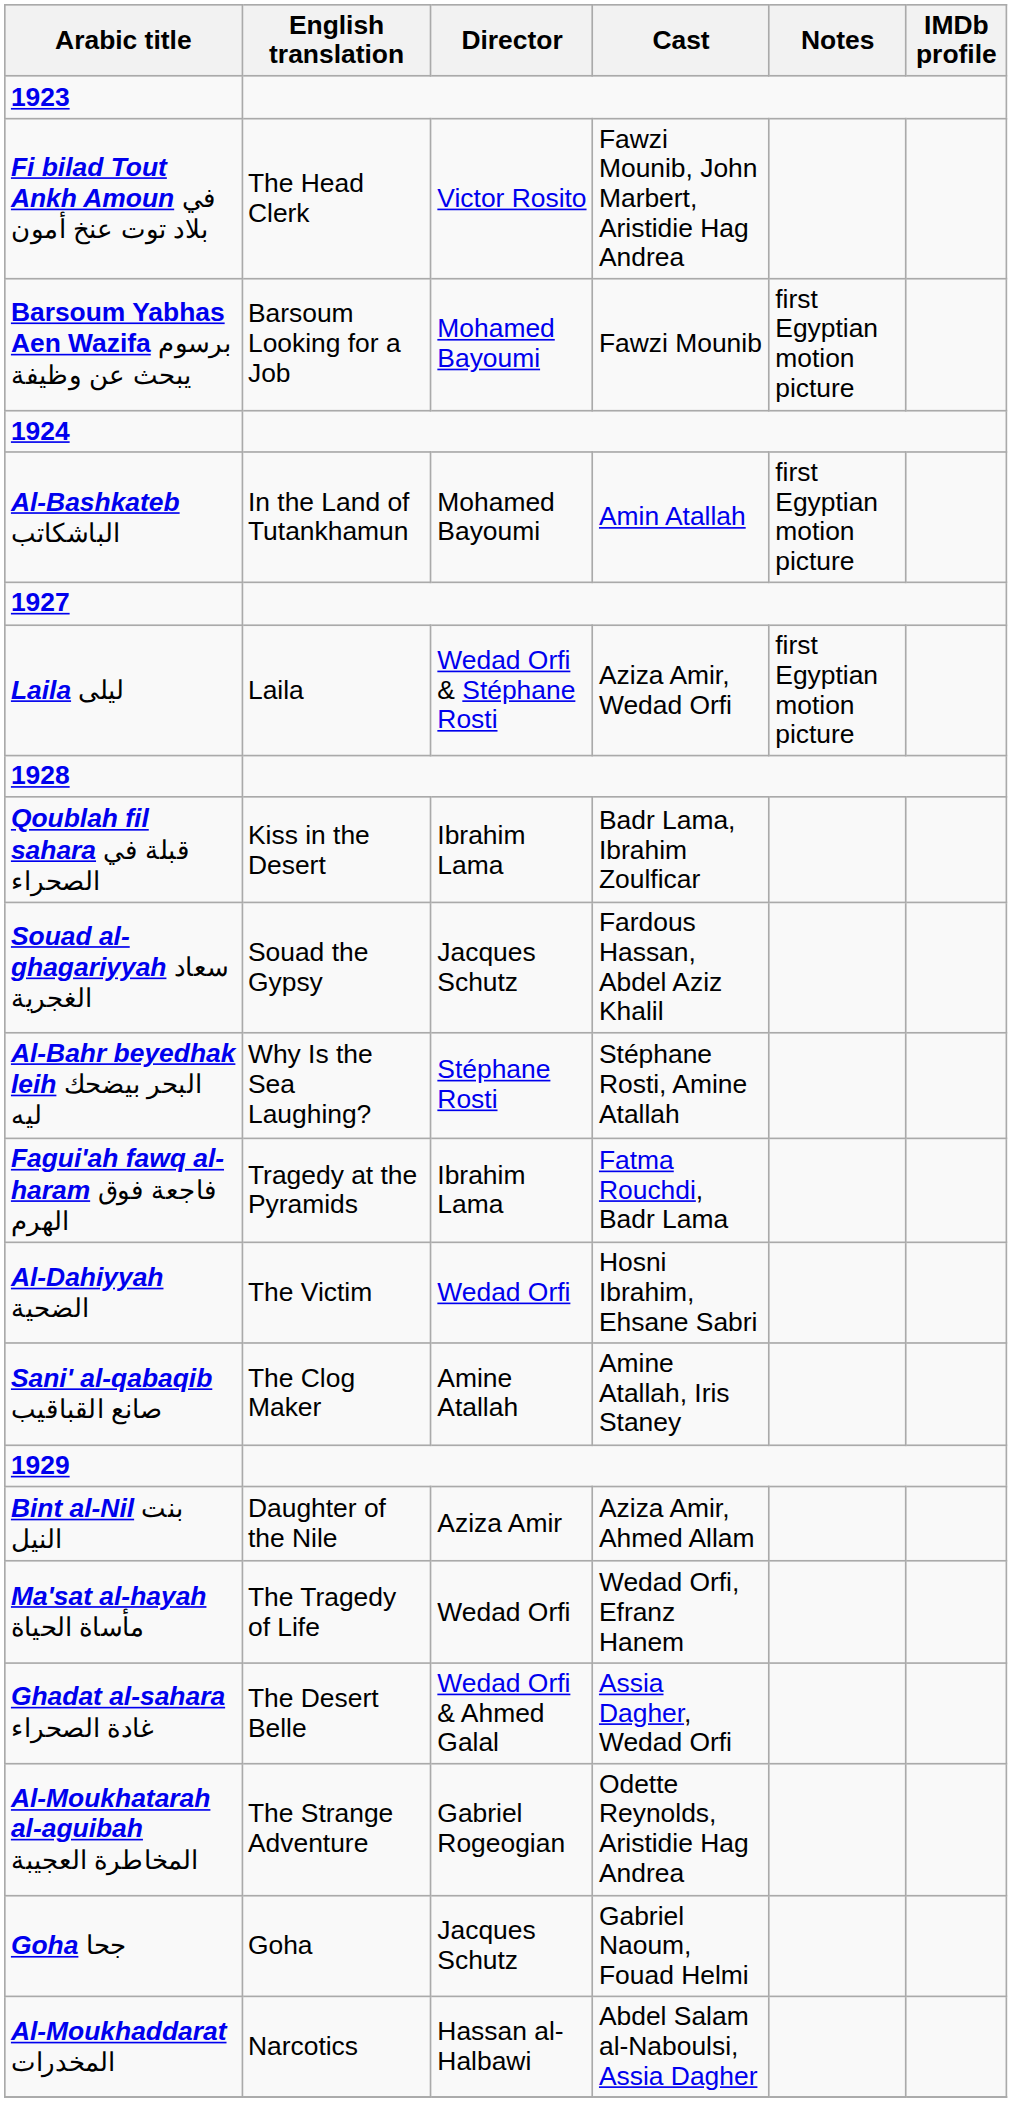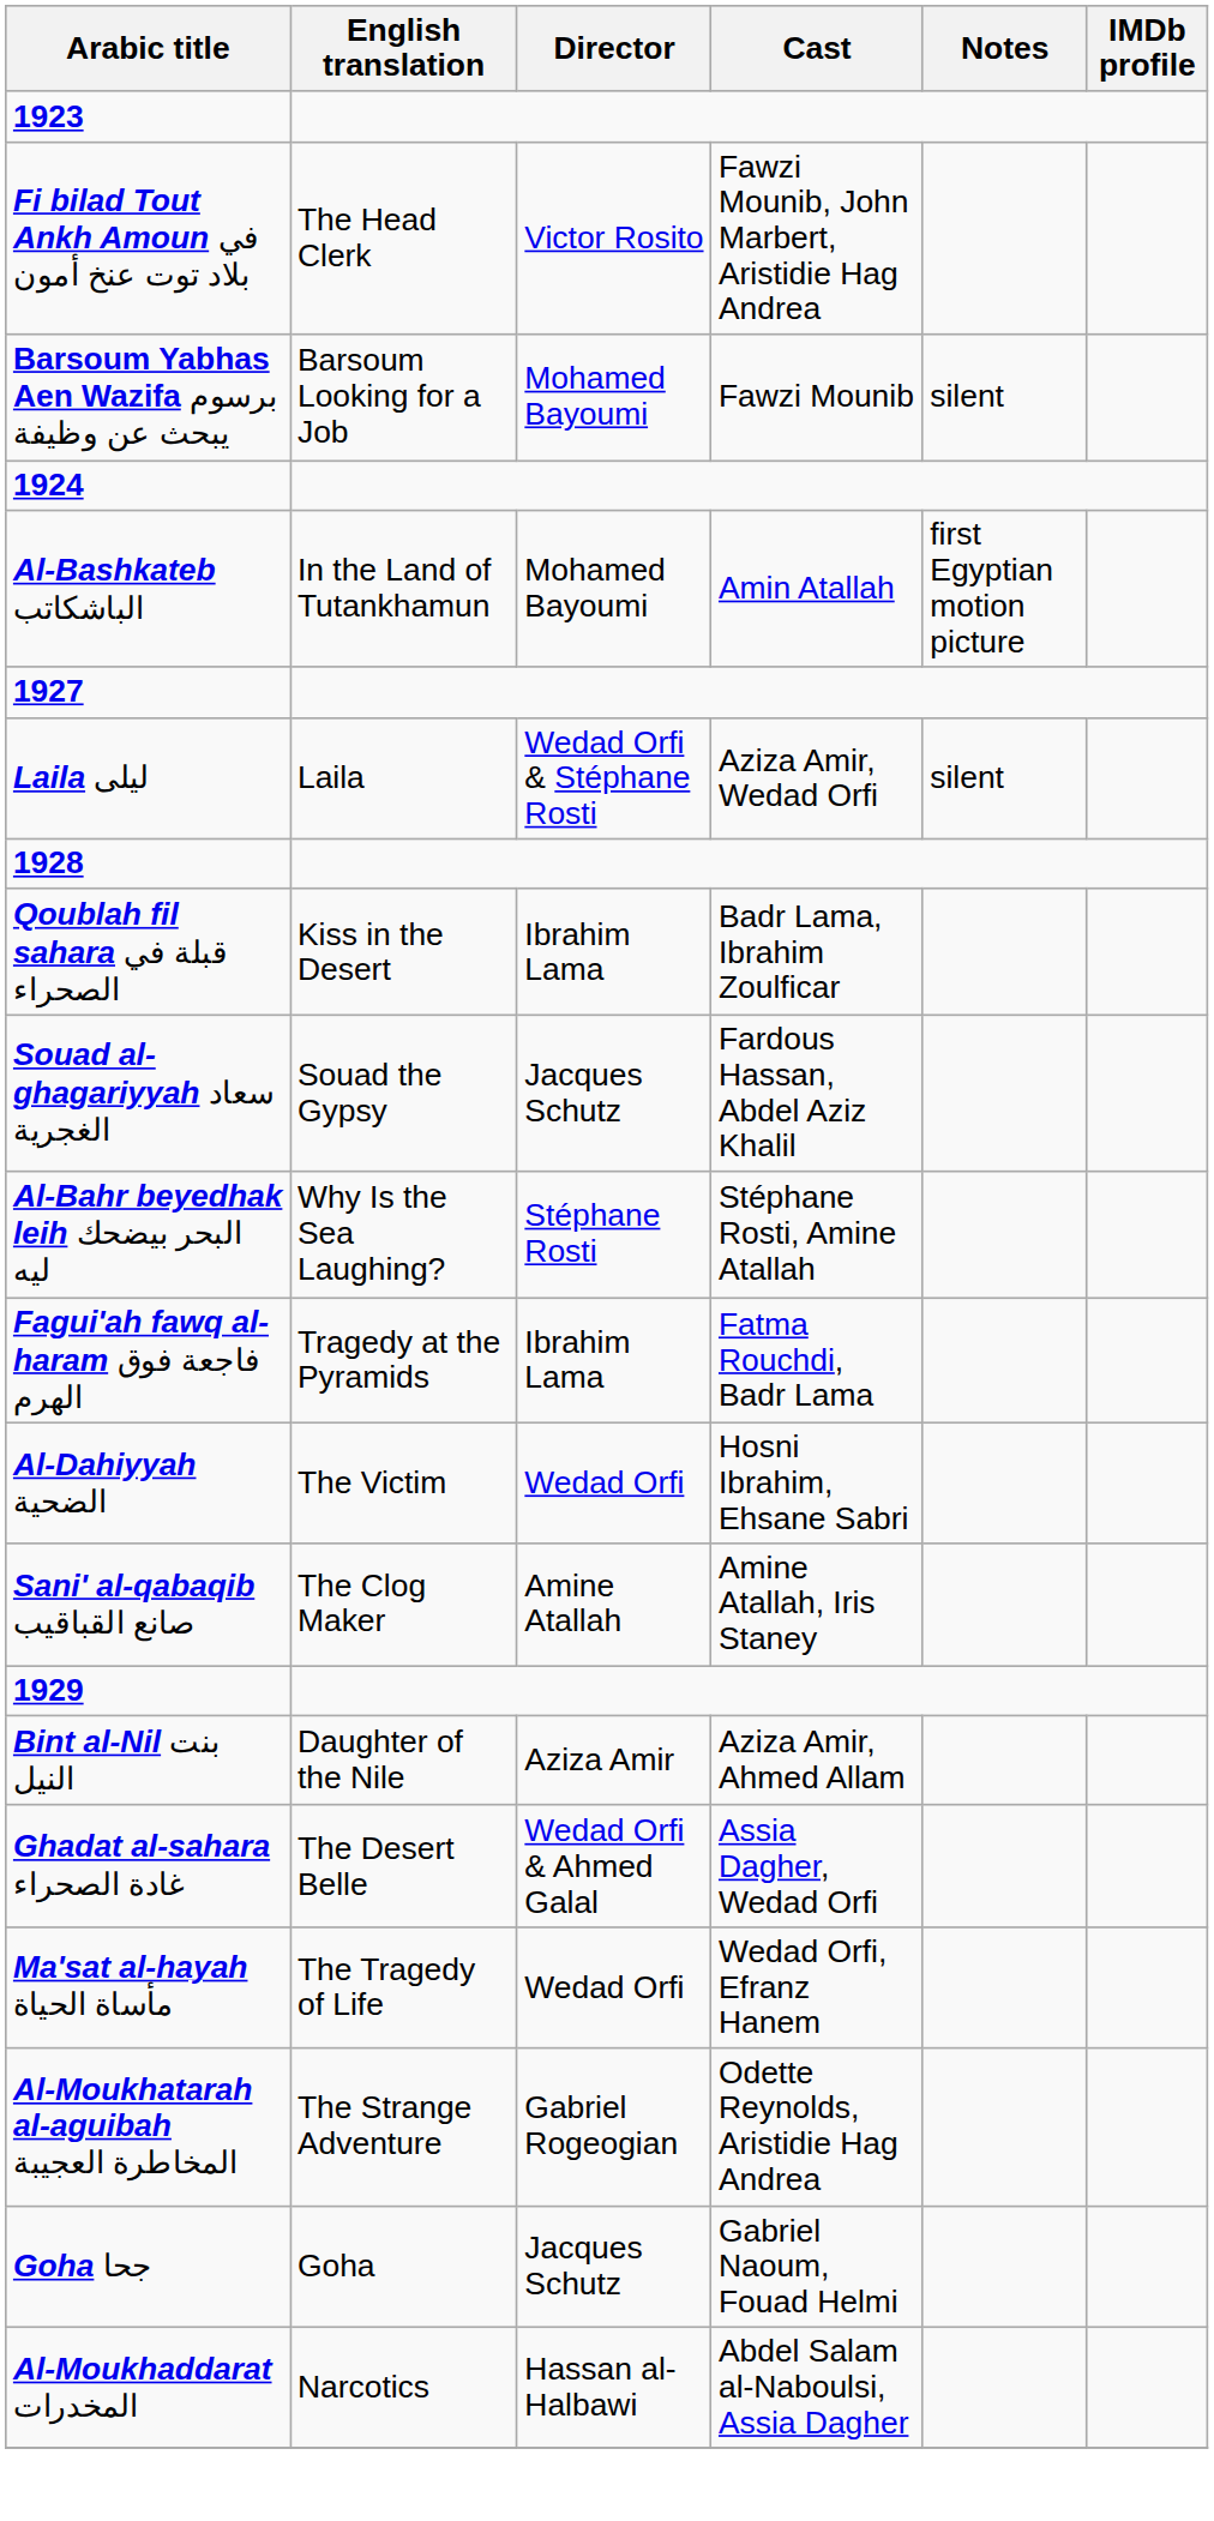 <table class="wikitable">
 <tr>
 <th>Arabic title</th>
 <th>English translation</th>
 <th>Director</th>
 <th>Cast</th>
 <th>Notes</th>
 <th>IMDb profile</th>
 </tr>
 <tr>
 <td><strong><a href='#'>1923</a></strong></td>
 </tr>
 <tr>
 <td><strong><em><a href='#'>Fi bilad Tout Ankh Amoun</a></em></strong> في بلاد توت عنخ أمون</td>
 <td>The Head Clerk</td>
 <td><a href='#'>Victor Rosito</a></td>
 <td>Fawzi Mounib, John Marbert, Aristidie Hag Andrea</td>
 <td></td>
 <td></td>
 </tr>
 <tr>
 <td><strong><a href='#'>Barsoum Yabhas Aen Wazifa</a></strong> برسوم يبحث عن وظيفة</td>
 <td>Barsoum Looking for a Job</td>
 <td><a href='#'>Mohamed Bayoumi</a></td>
 <td>Fawzi Mounib</td>
-<td>first Egyptian motion picture</td>
+<td>silent</td>
 <td></td>
 </tr>
 <tr>
 <td><strong><a href='#'>1924</a></strong></td>
 </tr>
 <tr>
 <td><strong><em><a href='#'>Al-Bashkateb</a></em></strong> الباشكاتب</td>
 <td>In the Land of Tutankhamun</td>
 <td>Mohamed Bayoumi</td>
 <td><a href='#'>Amin Atallah</a></td>
 <td>first Egyptian motion picture</td>
 <td></td>
 </tr>
 <tr>
 <td><strong><a href='#'>1927</a></strong></td>
 </tr>
 <tr>
 <td><strong><em><a href='#'>Laila</a></em></strong> ليلى</td>
 <td>Laila</td>
 <td><a href='#'>Wedad Orfi</a> & <a href='#'>Stéphane Rosti</a></td>
 <td>Aziza Amir, Wedad Orfi</td>
-<td>first Egyptian motion picture</td>
+<td>silent</td>
 <td></td>
 </tr>
 <tr>
 <td><strong><a href='#'>1928</a></strong></td>
 </tr>
 <tr>
 <td><strong><em><a href='#'>Qoublah fil sahara</a></em></strong> قبلة في الصحراء</td>
 <td>Kiss in the Desert</td>
 <td>Ibrahim Lama</td>
 <td>Badr Lama, Ibrahim Zoulficar</td>
 <td></td>
 <td></td>
 </tr>
 <tr>
 <td><strong><em><a href='#'>Souad al-ghagariyyah</a></em></strong> سعاد الغجرية</td>
 <td>Souad the Gypsy</td>
 <td>Jacques Schutz</td>
 <td>Fardous Hassan, Abdel Aziz Khalil</td>
 <td></td>
 <td></td>
 </tr>
 <tr>
 <td><strong><em><a href='#'>Al-Bahr beyedhak leih</a></em></strong> البحر بيضحك ليه</td>
 <td>Why Is the Sea Laughing?</td>
 <td><a href='#'>Stéphane Rosti</a></td>
 <td>Stéphane Rosti, Amine Atallah</td>
 <td></td>
 <td></td>
 </tr>
 <tr>
 <td><strong><em><a href='#'>Fagui'ah fawq al-haram</a></em></strong> فاجعة فوق الهرم</td>
 <td>Tragedy at the Pyramids</td>
 <td>Ibrahim Lama</td>
 <td><a href='#'>Fatma Rouchdi</a>, Badr Lama</td>
 <td></td>
 <td></td>
 </tr>
 <tr>
 <td><strong><em><a href='#'>Al-Dahiyyah</a></em></strong> الضحية</td>
 <td>The Victim</td>
 <td><a href='#'>Wedad Orfi</a></td>
 <td>Hosni Ibrahim, Ehsane Sabri</td>
 <td></td>
 <td></td>
 </tr>
 <tr>
 <td><strong><em><a href='#'>Sani' al-qabaqib</a></em></strong> صانع القباقيب</td>
 <td>The Clog Maker</td>
 <td>Amine Atallah</td>
 <td>Amine Atallah, Iris Staney</td>
 <td></td>
 <td></td>
 </tr>
 <tr>
 <td><strong><a href='#'>1929</a></strong></td>
 </tr>
 <tr>
 <td><strong><em><a href='#'>Bint al-Nil</a></em></strong> بنت النيل</td>
 <td>Daughter of the Nile</td>
 <td>Aziza Amir</td>
 <td>Aziza Amir, Ahmed Allam</td>
 <td></td>
 <td></td>
 </tr>
 <tr>
+<td><strong><em><a href='#'>Ghadat al-sahara</a></em></strong> غادة الصحراء</td>
+<td>The Desert Belle</td>
+<td><a href='#'>Wedad Orfi</a> & Ahmed Galal</td>
+<td><a href='#'>Assia Dagher</a>, Wedad Orfi</td>
+<td></td>
+<td></td>
+</tr>
+<tr>
 <td><strong><em><a href='#'>Ma'sat al-hayah</a></em></strong> مأساة الحياة</td>
 <td>The Tragedy of Life</td>
 <td>Wedad Orfi</td>
 <td>Wedad Orfi, Efranz Hanem</td>
-<td></td>
-<td></td>
-</tr>
-<tr>
-<td><strong><em><a href='#'>Ghadat al-sahara</a></em></strong> غادة الصحراء</td>
-<td>The Desert Belle</td>
-<td><a href='#'>Wedad Orfi</a> & Ahmed Galal</td>
-<td><a href='#'>Assia Dagher</a>, Wedad Orfi</td>
 <td></td>
 <td></td>
 </tr>
 <tr>
 <td><strong><em><a href='#'>Al-Moukhatarah al-aguibah</a></em></strong> المخاطرة العجيبة</td>
 <td>The Strange Adventure</td>
 <td>Gabriel Rogeogian</td>
 <td>Odette Reynolds, Aristidie Hag Andrea</td>
 <td></td>
 <td></td>
 </tr>
 <tr>
 <td><strong><em><a href='#'>Goha</a></em></strong> جحا</td>
 <td>Goha</td>
 <td>Jacques Schutz</td>
 <td>Gabriel Naoum, Fouad Helmi</td>
 <td></td>
 <td></td>
 </tr>
 <tr>
 <td><strong><em><a href='#'>Al-Moukhaddarat</a></em></strong> المخدرات</td>
 <td>Narcotics</td>
 <td>Hassan al-Halbawi</td>
 <td>Abdel Salam al-Naboulsi, <a href='#'>Assia Dagher</a></td>
 <td></td>
 <td></td>
 </tr>
 <tr>
 </tr>
 </table>
